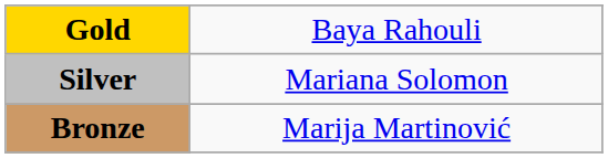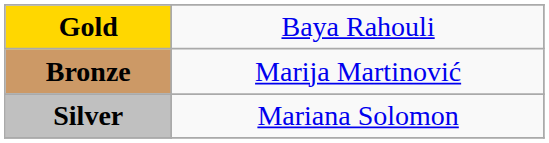 <table class="wikitable" style="text-align:center; " width="35%">
 <tr>
 <td bgcolor="gold"><strong>Gold</strong></td>
 <td><a href='#'>Baya Rahouli</a><br>  <small><em></em></small></td>
 </tr>
 <tr>
+<td bgcolor="CC9966"><strong>Bronze</strong></td>
+<td><a href='#'>Marija Martinović</a><br>  <small><em></em></small></td>
+</tr>
+<tr>
 <td bgcolor="silver"><strong>Silver</strong></td>
 <td><a href='#'>Mariana Solomon</a><br>  <small><em></em></small></td>
 </tr>
-<tr>
-<td bgcolor="CC9966"><strong>Bronze</strong></td>
-<td><a href='#'>Marija Martinović</a><br>  <small><em></em></small></td>
-</tr>
 </table>
